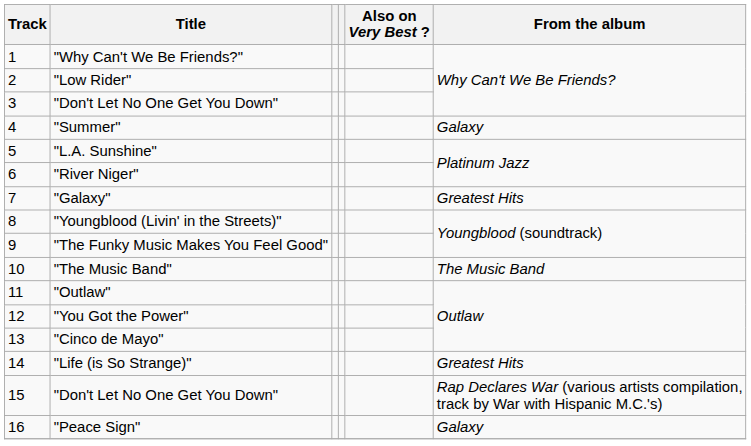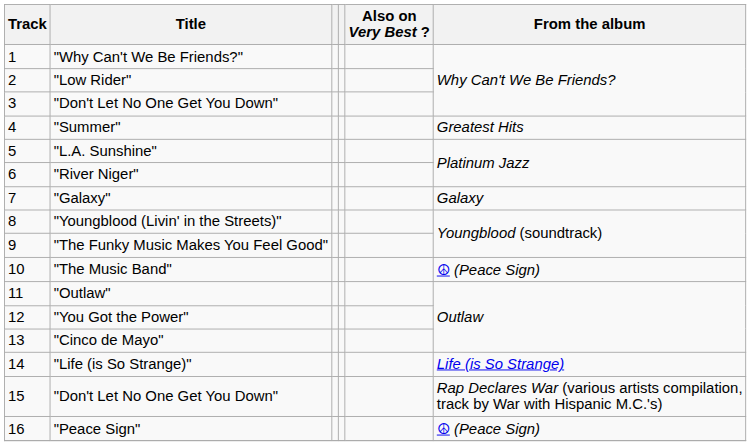 <table class="wikitable">
 <tr>
 <th>Track</th>
 <th>Title</th>
 <th></th>
 <th></th>
 <th>Also on<br><em>Very Best</em> ?</th>
 <th>From the album</th>
 </tr>
 <tr>
 <td>1</td>
 <td>"Why Can't We Be Friends?"</td>
 <td></td>
 <td></td>
 <td></td>
 <td rowspan=3><em>Why Can't We Be Friends?</em></td>
 </tr>
 <tr>
 <td>2</td>
 <td>"Low Rider"</td>
 <td></td>
 <td></td>
 <td></td>
 </tr>
 <tr>
 <td>3</td>
 <td>"Don't Let No One Get You Down"</td>
 <td></td>
 <td></td>
 <td></td>
 </tr>
 <tr>
 <td>4</td>
 <td>"Summer"</td>
 <td></td>
 <td></td>
 <td></td>
-<td><em>Galaxy</em></td>
+<td><em>Greatest Hits</em></td>
 </tr>
 <tr>
 <td>5</td>
 <td>"L.A. Sunshine"</td>
 <td></td>
 <td></td>
 <td></td>
 <td rowspan=2><em>Platinum Jazz</em></td>
 </tr>
 <tr>
 <td>6</td>
 <td>"River Niger"</td>
 <td></td>
 <td></td>
 <td></td>
 </tr>
 <tr>
 <td>7</td>
 <td>"Galaxy"</td>
 <td></td>
 <td></td>
 <td></td>
-<td><em>Greatest Hits</em></td>
+<td><em>Galaxy</em></td>
 </tr>
 <tr>
 <td>8</td>
 <td>"Youngblood (Livin' in the Streets)"</td>
 <td></td>
 <td></td>
 <td></td>
 <td rowspan=2><em>Youngblood</em> (soundtrack)</td>
 </tr>
 <tr>
 <td>9</td>
 <td>"The Funky Music Makes You Feel Good"</td>
 <td></td>
 <td></td>
 <td></td>
 </tr>
 <tr>
 <td>10</td>
 <td>"The Music Band"</td>
 <td></td>
 <td></td>
 <td></td>
-<td><em>The Music Band</em></td>
+<td><a href='#'>☮</a> <em>(Peace Sign)</em></td>
 </tr>
 <tr>
 <td>11</td>
 <td>"Outlaw"</td>
 <td></td>
 <td></td>
 <td></td>
 <td rowspan=3><em>Outlaw</em></td>
 </tr>
 <tr>
 <td>12</td>
 <td>"You Got the Power"</td>
 <td></td>
 <td></td>
 <td></td>
 </tr>
 <tr>
 <td>13</td>
 <td>"Cinco de Mayo"</td>
 <td></td>
 <td></td>
 <td></td>
 </tr>
 <tr>
 <td>14</td>
 <td>"Life (is So Strange)"</td>
 <td></td>
 <td></td>
 <td></td>
-<td><em>Greatest Hits</em></td>
+<td><em><a href='#'>Life (is So Strange)</a></em></td>
 </tr>
 <tr>
 <td>15</td>
 <td>"Don't Let No One Get You Down"</td>
 <td></td>
 <td></td>
 <td></td>
 <td><em>Rap Declares War</em> (various artists compilation,<br>track by War with Hispanic M.C.'s)</td>
 </tr>
 <tr>
 <td>16</td>
 <td>"Peace Sign"</td>
 <td></td>
 <td></td>
 <td></td>
-<td><em>Galaxy</em></td>
+<td><a href='#'>☮</a> <em>(Peace Sign)</em></td>
 </tr>
 <tr>
 </tr>
 </table>
